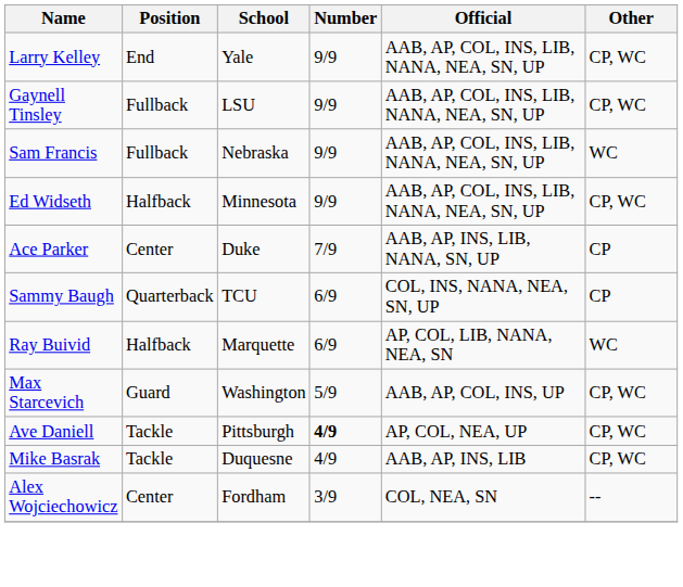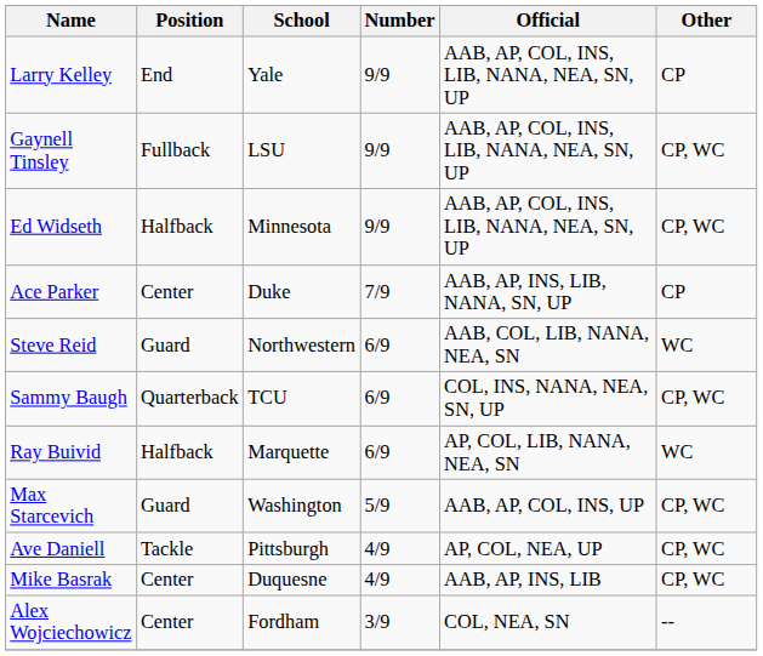 <table class="wikitable sortable">
 <tr>
 <th bgcolor="#DDDDFF" width="15%">Name</th>
 <th bgcolor="#DDDDFF" width="10%">Position</th>
 <th bgcolor="#DDDDFF" width="10%">School</th>
 <th bgcolor="#DDDDFF" width="7%">Number</th>
 <th bgcolor="#DDDDFF" width="35%">Official</th>
 <th bgcolor="#DDDDFF" width="15%">Other</th>
 </tr>
 <tr align="left">
 <td><a href='#'>Larry Kelley</a></td>
 <td>End</td>
 <td>Yale</td>
 <td>9/9</td>
 <td>AAB, AP, COL, INS, LIB, NANA, NEA, SN, UP</td>
-<td>CP, WC</td>
+<td>CP</td>
 </tr>
 <tr align="left">
 <td><a href='#'>Gaynell Tinsley</a></td>
 <td>Fullback</td>
 <td>LSU</td>
 <td>9/9</td>
 <td>AAB, AP, COL, INS, LIB, NANA, NEA, SN, UP</td>
 <td>CP, WC</td>
-</tr>
-<tr align="left">
-<td><a href='#'>Sam Francis</a></td>
-<td>Fullback</td>
-<td>Nebraska</td>
-<td>9/9</td>
-<td>AAB, AP, COL, INS, LIB, NANA, NEA, SN, UP</td>
-<td>WC</td>
 </tr>
 <tr align="left">
 <td><a href='#'>Ed Widseth</a></td>
 <td>Halfback</td>
 <td>Minnesota</td>
 <td>9/9</td>
 <td>AAB, AP, COL, INS, LIB, NANA, NEA, SN, UP</td>
 <td>CP, WC</td>
 </tr>
 <tr align="left">
 <td><a href='#'>Ace Parker</a></td>
 <td>Center</td>
 <td>Duke</td>
 <td>7/9</td>
 <td>AAB, AP, INS, LIB, NANA, SN, UP</td>
 <td>CP</td>
 </tr>
 <tr align="left">
+<td><a href='#'>Steve Reid</a></td>
+<td>Guard</td>
+<td>Northwestern</td>
+<td>6/9</td>
+<td>AAB, COL, LIB, NANA, NEA, SN</td>
+<td>WC</td>
+</tr>
+<tr align="left">
 <td><a href='#'>Sammy Baugh</a></td>
 <td>Quarterback</td>
 <td>TCU</td>
 <td>6/9</td>
 <td>COL, INS, NANA, NEA, SN, UP</td>
-<td>CP</td>
+<td>CP, WC</td>
 </tr>
 <tr align="left">
 <td><a href='#'>Ray Buivid</a></td>
 <td>Halfback</td>
 <td>Marquette</td>
 <td>6/9</td>
 <td>AP, COL, LIB, NANA, NEA, SN</td>
 <td>WC</td>
 </tr>
 <tr align="left">
 <td><a href='#'>Max Starcevich</a></td>
 <td>Guard</td>
 <td>Washington</td>
 <td>5/9</td>
 <td>AAB, AP, COL, INS, UP</td>
 <td>CP, WC</td>
 </tr>
 <tr align="left">
 <td><a href='#'>Ave Daniell</a></td>
 <td>Tackle</td>
 <td>Pittsburgh</td>
-<td><strong>4/9</strong></td>
+<td>4/9</td>
 <td>AP, COL, NEA, UP</td>
 <td>CP, WC</td>
 </tr>
 <tr align="left">
 <td><a href='#'>Mike Basrak</a></td>
-<td>Tackle</td>
+<td>Center</td>
 <td>Duquesne</td>
 <td>4/9</td>
 <td>AAB, AP, INS, LIB</td>
 <td>CP, WC</td>
 </tr>
 <tr align="left">
 <td><a href='#'>Alex Wojciechowicz</a></td>
 <td>Center</td>
 <td>Fordham</td>
 <td>3/9</td>
 <td>COL, NEA, SN</td>
 <td>--</td>
 </tr>
 <tr align="left">
 </tr>
 </table>
